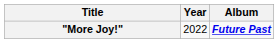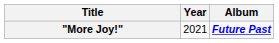 <table class="wikitable plainrowheaders" style="text-align:center;">
 <tr>
 <th scope="col" rowspan="1" style="width:16em;">Title</th>
 <th scope="col" rowspan="1">Year</th>
 <th scope="col" rowspan="1">Album</th>
 </tr>
 <tr>
 <th scope="row">"More Joy!"<br></th>
-<td>2022</td>
+<td>2021</td>
 <td><strong><em><a href='#'>Future Past</a></em></strong></td>
 </tr>
 </table>
